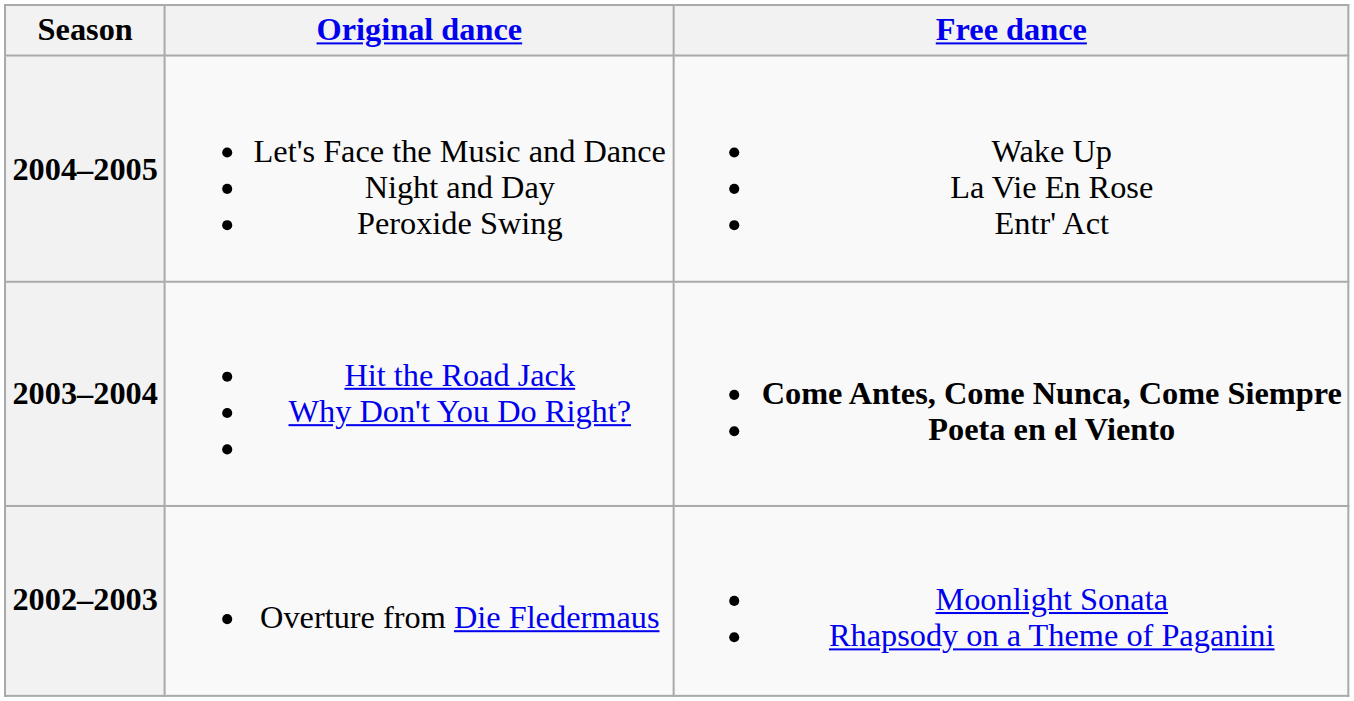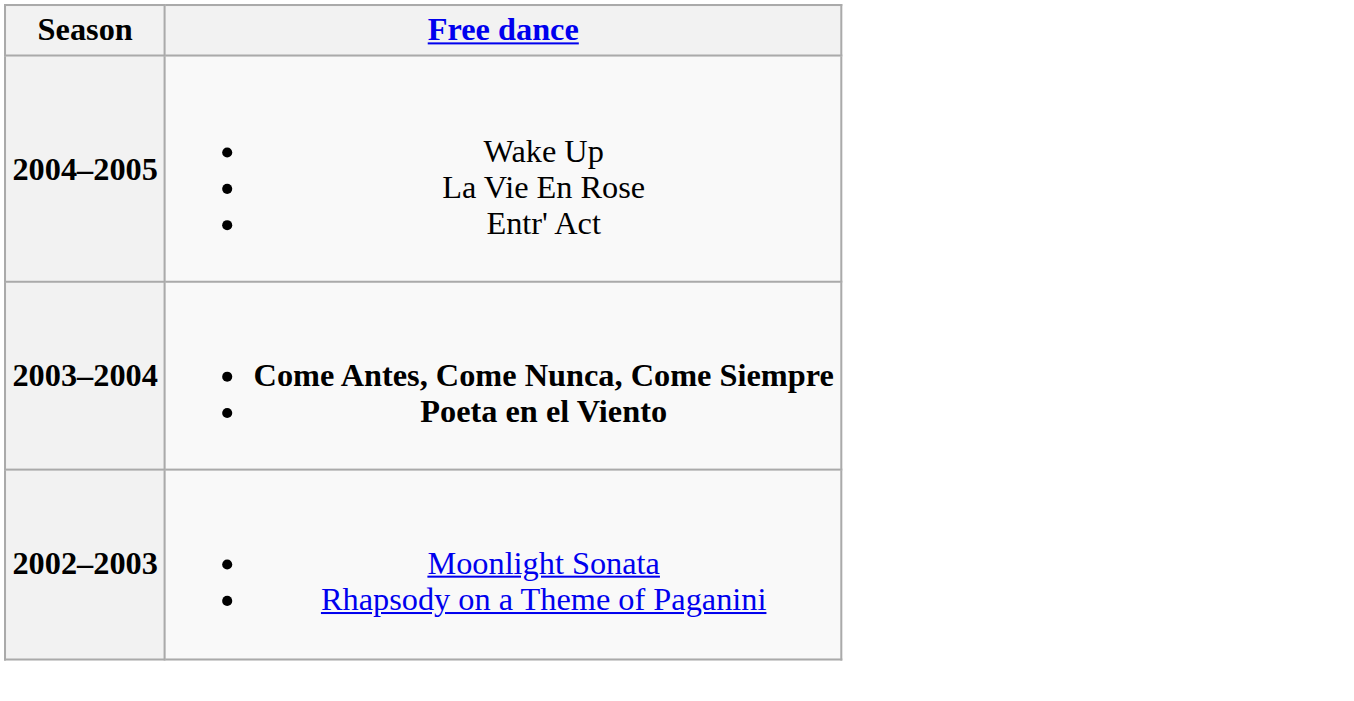 <table class="wikitable" style="text-align:center">
 <tr>
 <th>Season</th>
-<th><a href='#'>Original dance</a></th>
 <th><a href='#'>Free dance</a></th>
 </tr>
 <tr>
 <th>2004–2005 <br> </th>
-<td><br><ul><li>Let's Face the Music and Dance <br></li><li>Night and Day <br></li><li>Peroxide Swing <br></li></ul></td>
 <td><br><ul><li>Wake Up <br></li><li>La Vie En Rose <br></li><li>Entr' Act <br></li></ul></td>
 </tr>
 <tr>
 <th>2003–2004 <br> </th>
-<td><br><ul><li> <a href='#'>Hit the Road Jack</a></li><li> <a href='#'>Why Don't You Do Right?</a> <br></li><li></li></ul></td>
 <td><strong><br><ul><li>Come Antes, Come Nunca, Come Siempre <br></li><li>Poeta en el Viento <br></li></ul></strong></td>
 </tr>
 <tr>
 <th>2002–2003 <br> </th>
-<td><br><ul><li>Overture from <a href='#'>Die Fledermaus</a> <br></li></ul></td>
 <td><br><ul><li><a href='#'>Moonlight Sonata</a> <br></li><li><a href='#'>Rhapsody on a Theme of Paganini</a> <br></li></ul></td>
 </tr>
 </table>
